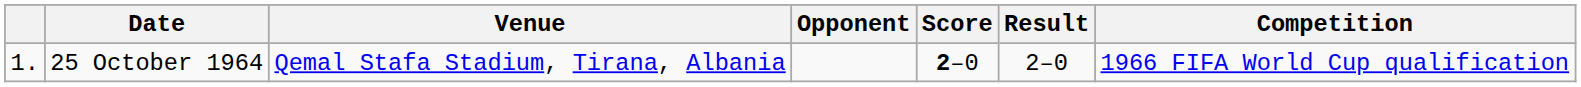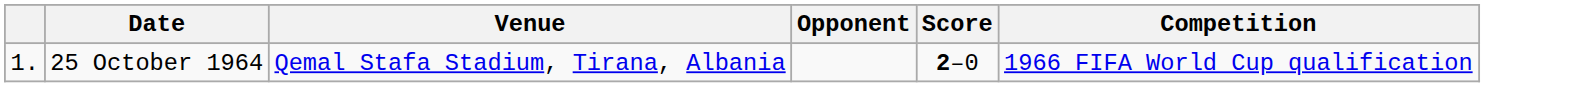 <table class="wikitable">
 <tr>
 <th></th>
 <th>Date</th>
 <th>Venue</th>
 <th>Opponent</th>
 <th>Score</th>
-<th>Result</th>
 <th>Competition</th>
 </tr>
 <tr>
 <td align="center">1.</td>
 <td>25 October 1964</td>
 <td><a href='#'>Qemal Stafa Stadium</a>, <a href='#'>Tirana</a>, <a href='#'>Albania</a></td>
 <td></td>
 <td align="center"><strong>2</strong>–0</td>
-<td align="center">2–0</td>
 <td><a href='#'>1966 FIFA World Cup qualification</a></td>
 </tr>
 </table>
